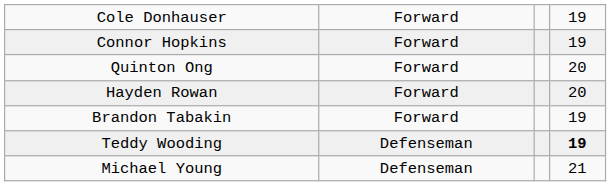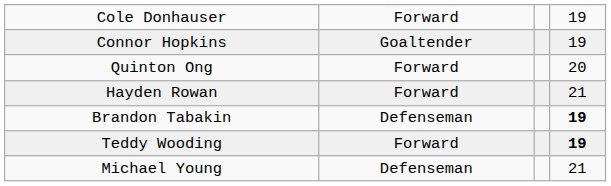 <table class="wikitable" width="40%">
 <tr align="center" bgcolor="">
 <td>Cole Donhauser</td>
 <td>Forward</td>
 <td></td>
 <td>19</td>
 </tr>
 <tr align="center" bgcolor="f0f0f0">
 <td>Connor Hopkins</td>
-<td>Forward</td>
+<td>Goaltender</td>
 <td></td>
 <td>19</td>
 </tr>
 <tr align="center" bgcolor="">
 <td>Quinton Ong</td>
 <td>Forward</td>
 <td></td>
 <td>20</td>
 </tr>
 <tr align="center" bgcolor="f0f0f0">
 <td>Hayden Rowan</td>
 <td>Forward</td>
 <td></td>
-<td>20</td>
+<td>21</td>
 </tr>
 <tr align="center" bgcolor="">
 <td>Brandon Tabakin</td>
-<td>Forward</td>
+<td>Defenseman</td>
 <td></td>
-<td>19</td>
+<td><strong>19</strong></td>
 </tr>
 <tr align="center" bgcolor="f0f0f0">
 <td>Teddy Wooding</td>
-<td>Defenseman</td>
+<td>Forward</td>
 <td></td>
 <td><strong>19</strong></td>
 </tr>
 <tr align="center" bgcolor="">
 <td>Michael Young</td>
 <td>Defenseman</td>
 <td></td>
 <td>21</td>
 </tr>
 </table>
